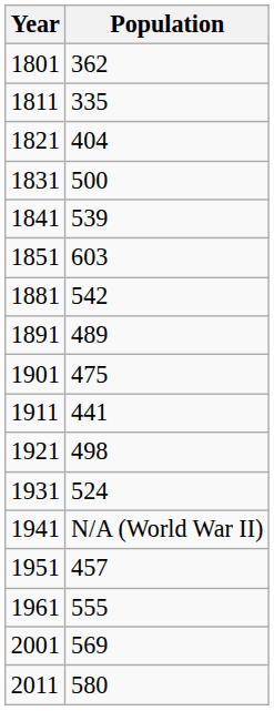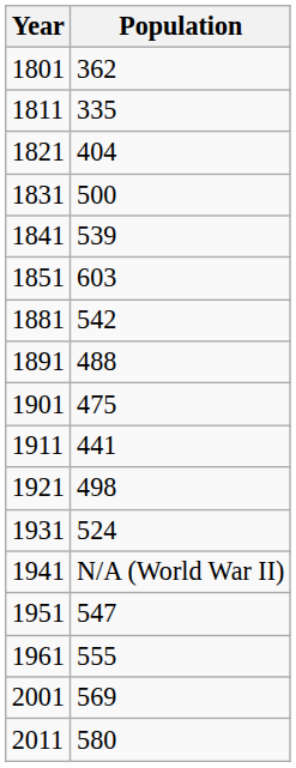 <table class="wikitable">
 <tr>
 <th>Year</th>
 <th>Population</th>
 </tr>
 <tr>
 <td>1801</td>
 <td>362</td>
 </tr>
 <tr>
 <td>1811</td>
 <td>335</td>
 </tr>
 <tr>
 <td>1821</td>
 <td>404</td>
 </tr>
 <tr>
 <td>1831</td>
 <td>500</td>
 </tr>
 <tr>
 <td>1841</td>
 <td>539</td>
 </tr>
 <tr>
 <td>1851</td>
 <td>603</td>
 </tr>
 <tr>
 <td>1881</td>
 <td>542</td>
 </tr>
 <tr>
 <td>1891</td>
-<td>489</td>
+<td>488</td>
 </tr>
 <tr>
 <td>1901</td>
 <td>475</td>
 </tr>
 <tr>
 <td>1911</td>
 <td>441</td>
 </tr>
 <tr>
 <td>1921</td>
 <td>498</td>
 </tr>
 <tr>
 <td>1931</td>
 <td>524</td>
 </tr>
 <tr>
 <td>1941</td>
 <td>N/A (World War II)</td>
 </tr>
 <tr>
 <td>1951</td>
-<td>457</td>
+<td>547</td>
 </tr>
 <tr>
 <td>1961</td>
 <td>555</td>
 </tr>
 <tr>
 <td>2001</td>
 <td>569</td>
 </tr>
 <tr>
 <td>2011</td>
 <td>580</td>
 </tr>
 </table>
